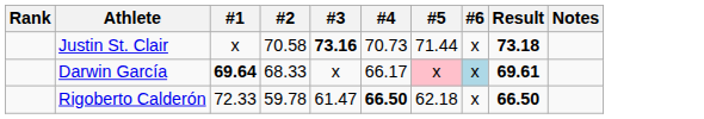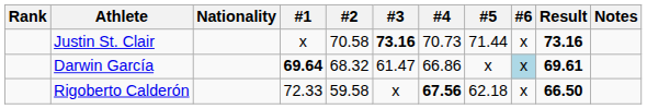 <table class="wikitable sortable" style="text-align:center">
 <tr>
 <th>Rank</th>
 <th>Athlete</th>
+<th>Nationality</th>
 <th>#1</th>
 <th>#2</th>
 <th>#3</th>
 <th>#4</th>
 <th>#5</th>
 <th>#6</th>
 <th>Result</th>
 <th>Notes</th>
 </tr>
 <tr>
 <td></td>
 <td align="left"><a href='#'>Justin St. Clair</a></td>
+<td align=left></td>
 <td>x</td>
 <td>70.58</td>
 <td><strong>73.16</strong></td>
 <td>70.73</td>
 <td>71.44</td>
 <td>x</td>
-<td><strong>73.18</strong></td>
+<td><strong>73.16</strong></td>
 <td></td>
 </tr>
 <tr>
 <td></td>
 <td align="left"><a href='#'>Darwin García</a></td>
+<td align=left></td>
 <td><strong>69.64</strong></td>
-<td>68.33</td>
+<td>68.32</td>
+<td>61.47</td>
+<td>66.86</td>
 <td>x</td>
-<td>66.17</td>
-<td style="background: pink;">x</td>
 <td style="background: lightblue;">x</td>
 <td><strong>69.61</strong></td>
 <td></td>
 </tr>
 <tr>
 <td></td>
 <td align="left"><a href='#'>Rigoberto Calderón</a></td>
+<td align=left></td>
 <td>72.33</td>
-<td>59.78</td>
-<td>61.47</td>
-<td><strong>66.50</strong></td>
+<td>59.58</td>
+<td>x</td>
+<td><strong>67.56</strong></td>
 <td>62.18</td>
 <td>x</td>
 <td><strong>66.50</strong></td>
 <td></td>
 </tr>
 </table>
